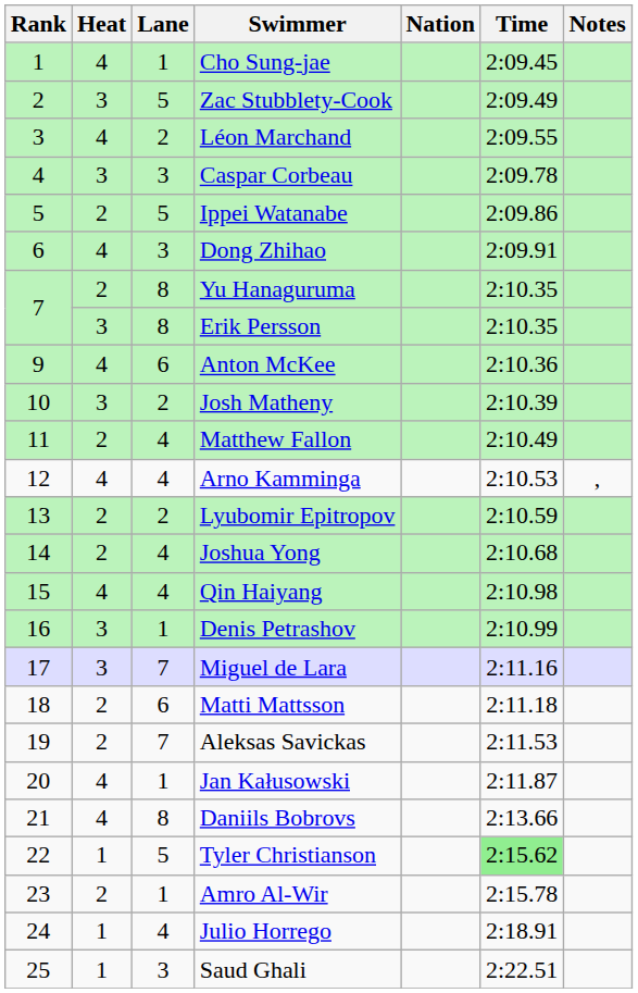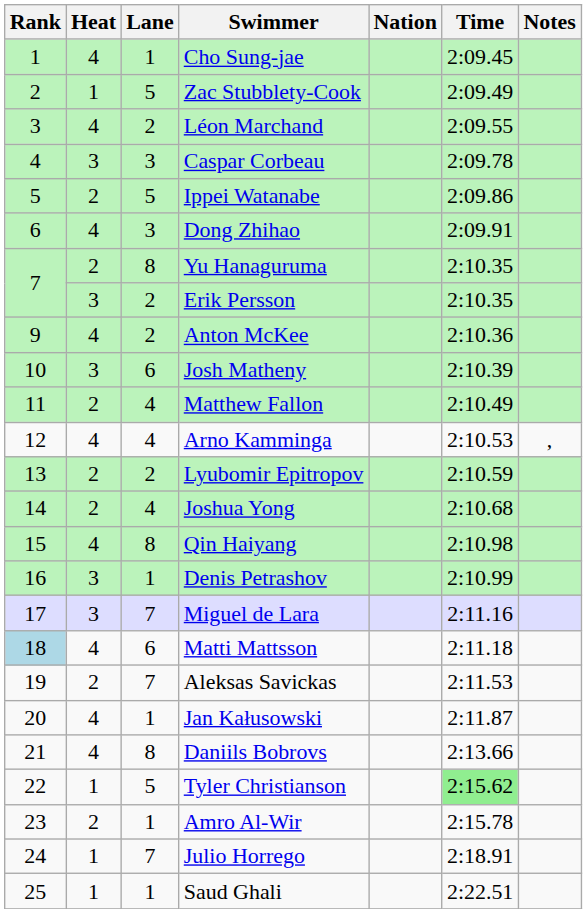 <table class="wikitable sortable mw-collapsible" style="text-align:center">
 <tr>
 <th scope="col">Rank</th>
 <th scope="col">Heat</th>
 <th scope="col">Lane</th>
 <th scope="col">Swimmer</th>
 <th scope="col">Nation</th>
 <th scope="col">Time</th>
 <th scope="col">Notes</th>
 </tr>
 <tr bgcolor="bbf3bb">
 <td>1</td>
 <td>4</td>
 <td>1</td>
 <td align="left"><a href='#'>Cho Sung-jae</a></td>
 <td align="left"></td>
 <td>2:09.45</td>
 <td></td>
 </tr>
 <tr bgcolor="bbf3bb">
 <td>2</td>
-<td>3</td>
+<td>1</td>
 <td>5</td>
 <td align="left"><a href='#'>Zac Stubblety-Cook</a></td>
 <td align="left"></td>
 <td>2:09.49</td>
 <td></td>
 </tr>
 <tr bgcolor="bbf3bb">
 <td>3</td>
 <td>4</td>
 <td>2</td>
 <td align="left"><a href='#'>Léon Marchand</a></td>
 <td align="left"></td>
 <td>2:09.55</td>
 <td></td>
 </tr>
 <tr bgcolor="bbf3bb">
 <td>4</td>
 <td>3</td>
 <td>3</td>
 <td align="left"><a href='#'>Caspar Corbeau</a></td>
 <td align="left"></td>
 <td>2:09.78</td>
 <td></td>
 </tr>
 <tr bgcolor="bbf3bb">
 <td>5</td>
 <td>2</td>
 <td>5</td>
 <td align="left"><a href='#'>Ippei Watanabe</a></td>
 <td align="left"></td>
 <td>2:09.86</td>
 <td></td>
 </tr>
 <tr bgcolor="bbf3bb">
 <td>6</td>
 <td>4</td>
 <td>3</td>
 <td align="left"><a href='#'>Dong Zhihao</a></td>
 <td align="left"></td>
 <td>2:09.91</td>
 <td></td>
 </tr>
 <tr bgcolor="bbf3bb">
 <td rowspan="2">7</td>
 <td>2</td>
 <td>8</td>
 <td align="left"><a href='#'>Yu Hanaguruma</a></td>
 <td align="left"></td>
 <td>2:10.35</td>
 <td></td>
 </tr>
 <tr bgcolor="bbf3bb">
 <td>3</td>
-<td>8</td>
+<td>2</td>
 <td align="left"><a href='#'>Erik Persson</a></td>
 <td align="left"></td>
 <td>2:10.35</td>
 <td></td>
 </tr>
 <tr bgcolor="bbf3bb">
 <td>9</td>
 <td>4</td>
-<td>6</td>
+<td>2</td>
 <td align="left"><a href='#'>Anton McKee</a></td>
 <td align="left"></td>
 <td>2:10.36</td>
 <td></td>
 </tr>
 <tr bgcolor="bbf3bb">
 <td>10</td>
 <td>3</td>
-<td>2</td>
+<td>6</td>
 <td align="left"><a href='#'>Josh Matheny</a></td>
 <td align="left"></td>
 <td>2:10.39</td>
 <td></td>
 </tr>
 <tr bgcolor="bbf3bb">
 <td>11</td>
 <td>2</td>
 <td>4</td>
 <td align="left"><a href='#'>Matthew Fallon</a></td>
 <td align="left"></td>
 <td>2:10.49</td>
 <td></td>
 </tr>
 <tr>
 <td>12</td>
 <td>4</td>
 <td>4</td>
 <td align="left"><a href='#'>Arno Kamminga</a></td>
 <td align="left"></td>
 <td>2:10.53</td>
 <td>, </td>
 </tr>
 <tr bgcolor="bbf3bb">
 <td>13</td>
 <td>2</td>
 <td>2</td>
 <td align="left"><a href='#'>Lyubomir Epitropov</a></td>
 <td align="left"></td>
 <td>2:10.59</td>
 <td></td>
 </tr>
 <tr bgcolor="bbf3bb">
 <td>14</td>
 <td>2</td>
 <td>4</td>
 <td align="left"><a href='#'>Joshua Yong</a></td>
 <td align="left"></td>
 <td>2:10.68</td>
 <td></td>
 </tr>
 <tr bgcolor="bbf3bb">
 <td>15</td>
 <td>4</td>
-<td>4</td>
+<td>8</td>
 <td align="left"><a href='#'>Qin Haiyang</a></td>
 <td align="left"></td>
 <td>2:10.98</td>
 <td></td>
 </tr>
 <tr bgcolor="bbf3bb">
 <td>16</td>
 <td>3</td>
 <td>1</td>
 <td align="left"><a href='#'>Denis Petrashov</a></td>
 <td align="left"></td>
 <td>2:10.99</td>
 <td></td>
 </tr>
 <tr bgcolor="ddddff">
 <td>17</td>
 <td>3</td>
 <td>7</td>
 <td align="left"><a href='#'>Miguel de Lara</a></td>
 <td align="left"></td>
 <td>2:11.16</td>
 <td></td>
 </tr>
 <tr>
-<td>18</td>
-<td>2</td>
+<td style="background: lightblue;">18</td>
+<td>4</td>
 <td>6</td>
 <td align="left"><a href='#'>Matti Mattsson</a></td>
 <td align="left"></td>
 <td>2:11.18</td>
 <td></td>
 </tr>
 <tr>
 <td>19</td>
 <td>2</td>
 <td>7</td>
 <td align="left">Aleksas Savickas</td>
 <td align="left"></td>
 <td>2:11.53</td>
 <td></td>
 </tr>
 <tr>
 <td>20</td>
 <td>4</td>
 <td>1</td>
 <td align="left"><a href='#'>Jan Kałusowski</a></td>
 <td align="left"></td>
 <td>2:11.87</td>
 <td></td>
 </tr>
 <tr>
 <td>21</td>
 <td>4</td>
 <td>8</td>
 <td align="left"><a href='#'>Daniils Bobrovs</a></td>
 <td align="left"></td>
 <td>2:13.66</td>
 <td></td>
 </tr>
 <tr>
 <td>22</td>
 <td>1</td>
 <td>5</td>
 <td align="left"><a href='#'>Tyler Christianson</a></td>
 <td align="left"></td>
 <td style="background: lightgreen;">2:15.62</td>
 <td></td>
 </tr>
 <tr>
 <td>23</td>
 <td>2</td>
 <td>1</td>
 <td align="left"><a href='#'>Amro Al-Wir</a></td>
 <td align="left"></td>
 <td>2:15.78</td>
 <td></td>
 </tr>
 <tr>
 <td>24</td>
 <td>1</td>
-<td>4</td>
+<td>7</td>
 <td align="left"><a href='#'>Julio Horrego</a></td>
 <td align="left"></td>
 <td>2:18.91</td>
 <td></td>
 </tr>
 <tr>
 <td>25</td>
 <td>1</td>
-<td>3</td>
+<td>1</td>
 <td align="left">Saud Ghali</td>
 <td align="left"></td>
 <td>2:22.51</td>
 <td></td>
 </tr>
 </table>
